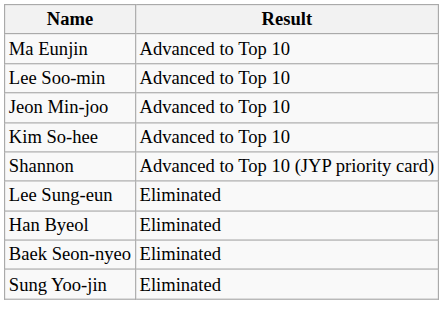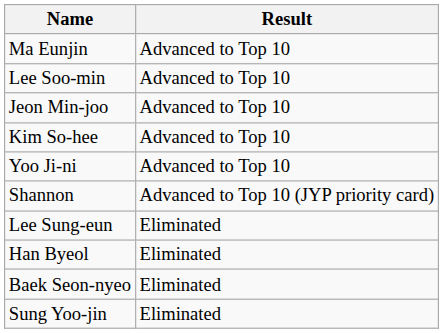 <table class="wikitable">
 <tr>
 <th>Name</th>
 <th>Result</th>
 </tr>
 <tr>
 <td>Ma Eunjin</td>
 <td>Advanced to Top 10</td>
 </tr>
 <tr>
 <td>Lee Soo-min</td>
 <td>Advanced to Top 10</td>
 </tr>
 <tr>
 <td>Jeon Min-joo</td>
 <td>Advanced to Top 10</td>
 </tr>
 <tr>
 <td>Kim So-hee</td>
+<td>Advanced to Top 10</td>
+</tr>
+<tr>
+<td>Yoo Ji-ni</td>
 <td>Advanced to Top 10</td>
 </tr>
 <tr>
 <td>Shannon</td>
 <td>Advanced to Top 10 (JYP priority card)</td>
 </tr>
 <tr>
 <td>Lee Sung-eun</td>
 <td>Eliminated</td>
 </tr>
 <tr>
 <td>Han Byeol</td>
 <td>Eliminated</td>
 </tr>
 <tr>
 <td>Baek Seon-nyeo</td>
 <td>Eliminated</td>
 </tr>
 <tr>
 <td>Sung Yoo-jin</td>
 <td>Eliminated</td>
 </tr>
 </table>
